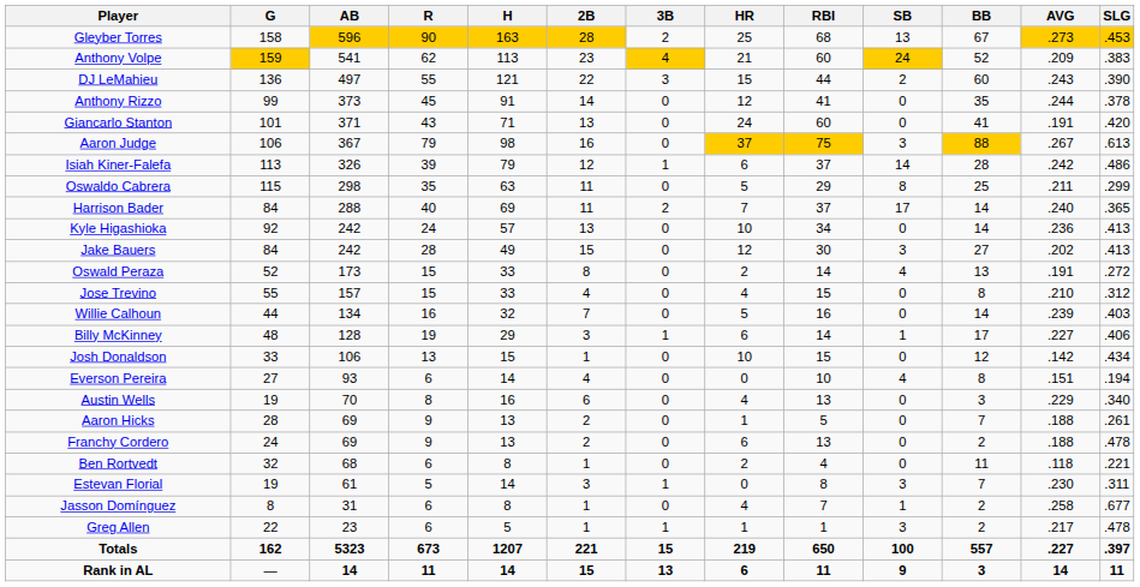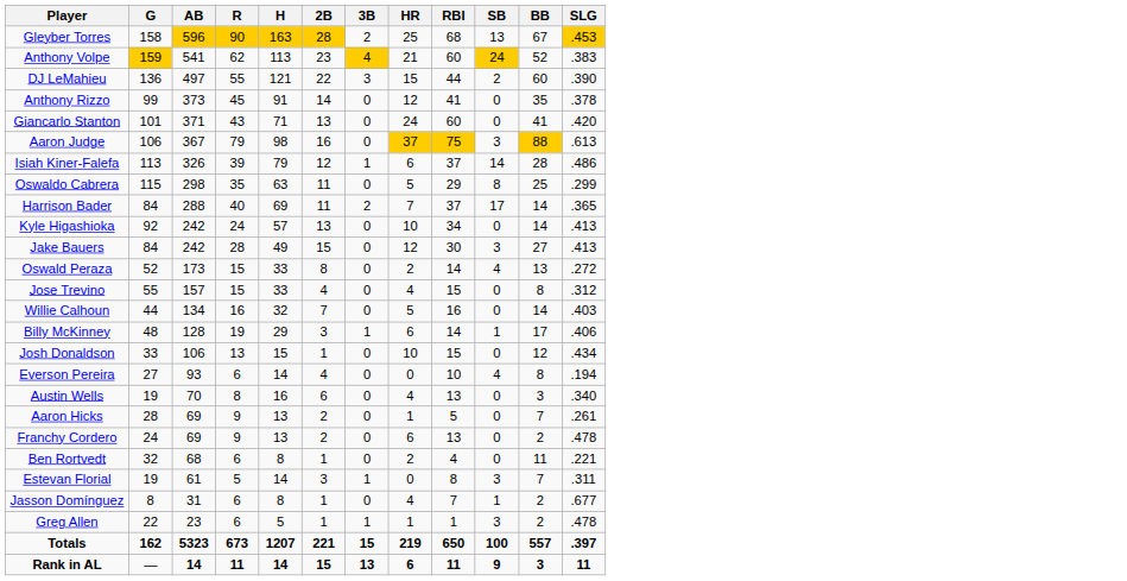 <table class=wikitable style="text-align:center">
 <tr>
 <th bgcolor=#DDDDFF; width="20%">Player</th>
 <th bgcolor=#DDDDFF; width="7%">G</th>
 <th bgcolor=#DDDDFF; width="7%">AB</th>
 <th bgcolor=#DDDDFF; width="7%">R</th>
 <th bgcolor=#DDDDFF; width="7%">H</th>
 <th bgcolor=#DDDDFF; width="7%">2B</th>
 <th bgcolor=#DDDDFF; width="7%">3B</th>
 <th bgcolor=#DDDDFF; width="7%">HR</th>
 <th bgcolor=#DDDDFF; width="7%">RBI</th>
 <th bgcolor=#DDDDFF; width="7%">SB</th>
 <th bgcolor=#DDDDFF; width="7%">BB</th>
-<th bgcolor=#DDDDFF; width="7%">AVG</th>
 <th bgcolor=#DDDDFF; width="7%">SLG</th>
 </tr>
 <tr>
 <td><a href='#'>Gleyber Torres</a></td>
 <td>158</td>
 <td bgcolor=#ffcc00>596</td>
 <td bgcolor=#ffcc00>90</td>
 <td bgcolor=#ffcc00>163</td>
 <td bgcolor=#ffcc00>28</td>
 <td>2</td>
 <td>25</td>
 <td>68</td>
 <td>13</td>
 <td>67</td>
-<td bgcolor=#ffcc00>.273</td>
 <td bgcolor=#ffcc00>.453</td>
 </tr>
 <tr>
 <td><a href='#'>Anthony Volpe</a></td>
 <td bgcolor=#ffcc00>159</td>
 <td>541</td>
 <td>62</td>
 <td>113</td>
 <td>23</td>
 <td bgcolor=#ffcc00>4</td>
 <td>21</td>
 <td>60</td>
 <td bgcolor=#ffcc00>24</td>
 <td>52</td>
-<td>.209</td>
 <td>.383</td>
 </tr>
 <tr>
 <td><a href='#'>DJ LeMahieu</a></td>
 <td>136</td>
 <td>497</td>
 <td>55</td>
 <td>121</td>
 <td>22</td>
 <td>3</td>
 <td>15</td>
 <td>44</td>
 <td>2</td>
 <td>60</td>
-<td>.243</td>
 <td>.390</td>
 </tr>
 <tr>
 <td><a href='#'>Anthony Rizzo</a></td>
 <td>99</td>
 <td>373</td>
 <td>45</td>
 <td>91</td>
 <td>14</td>
 <td>0</td>
 <td>12</td>
 <td>41</td>
 <td>0</td>
 <td>35</td>
-<td>.244</td>
 <td>.378</td>
 </tr>
 <tr>
 <td><a href='#'>Giancarlo Stanton</a></td>
 <td>101</td>
 <td>371</td>
 <td>43</td>
 <td>71</td>
 <td>13</td>
 <td>0</td>
 <td>24</td>
 <td>60</td>
 <td>0</td>
 <td>41</td>
-<td>.191</td>
 <td>.420</td>
 </tr>
 <tr>
 <td><a href='#'>Aaron Judge</a></td>
 <td>106</td>
 <td>367</td>
 <td>79</td>
 <td>98</td>
 <td>16</td>
 <td>0</td>
 <td bgcolor=#ffcc00>37</td>
 <td bgcolor=#ffcc00>75</td>
 <td>3</td>
 <td bgcolor=#ffcc00>88</td>
-<td>.267</td>
 <td>.613</td>
 </tr>
 <tr>
 <td><a href='#'>Isiah Kiner-Falefa</a></td>
 <td>113</td>
 <td>326</td>
 <td>39</td>
 <td>79</td>
 <td>12</td>
 <td>1</td>
 <td>6</td>
 <td>37</td>
 <td>14</td>
 <td>28</td>
-<td>.242</td>
 <td>.486</td>
 </tr>
 <tr>
 <td><a href='#'>Oswaldo Cabrera</a></td>
 <td>115</td>
 <td>298</td>
 <td>35</td>
 <td>63</td>
 <td>11</td>
 <td>0</td>
 <td>5</td>
 <td>29</td>
 <td>8</td>
 <td>25</td>
-<td>.211</td>
 <td>.299</td>
 </tr>
 <tr>
 <td><a href='#'>Harrison Bader</a></td>
 <td>84</td>
 <td>288</td>
 <td>40</td>
 <td>69</td>
 <td>11</td>
 <td>2</td>
 <td>7</td>
 <td>37</td>
 <td>17</td>
 <td>14</td>
-<td>.240</td>
 <td>.365</td>
 </tr>
 <tr>
 <td><a href='#'>Kyle Higashioka</a></td>
 <td>92</td>
 <td>242</td>
 <td>24</td>
 <td>57</td>
 <td>13</td>
 <td>0</td>
 <td>10</td>
 <td>34</td>
 <td>0</td>
 <td>14</td>
-<td>.236</td>
 <td>.413</td>
 </tr>
 <tr>
 <td><a href='#'>Jake Bauers</a></td>
 <td>84</td>
 <td>242</td>
 <td>28</td>
 <td>49</td>
 <td>15</td>
 <td>0</td>
 <td>12</td>
 <td>30</td>
 <td>3</td>
 <td>27</td>
-<td>.202</td>
 <td>.413</td>
 </tr>
 <tr>
 <td><a href='#'>Oswald Peraza</a></td>
 <td>52</td>
 <td>173</td>
 <td>15</td>
 <td>33</td>
 <td>8</td>
 <td>0</td>
 <td>2</td>
 <td>14</td>
 <td>4</td>
 <td>13</td>
-<td>.191</td>
 <td>.272</td>
 </tr>
 <tr>
 <td><a href='#'>Jose Trevino</a></td>
 <td>55</td>
 <td>157</td>
 <td>15</td>
 <td>33</td>
 <td>4</td>
 <td>0</td>
 <td>4</td>
 <td>15</td>
 <td>0</td>
 <td>8</td>
-<td>.210</td>
 <td>.312</td>
 </tr>
 <tr>
 <td><a href='#'>Willie Calhoun</a></td>
 <td>44</td>
 <td>134</td>
 <td>16</td>
 <td>32</td>
 <td>7</td>
 <td>0</td>
 <td>5</td>
 <td>16</td>
 <td>0</td>
 <td>14</td>
-<td>.239</td>
 <td>.403</td>
 </tr>
 <tr>
 <td><a href='#'>Billy McKinney</a></td>
 <td>48</td>
 <td>128</td>
 <td>19</td>
 <td>29</td>
 <td>3</td>
 <td>1</td>
 <td>6</td>
 <td>14</td>
 <td>1</td>
 <td>17</td>
-<td>.227</td>
 <td>.406</td>
 </tr>
 <tr>
 <td><a href='#'>Josh Donaldson</a></td>
 <td>33</td>
 <td>106</td>
 <td>13</td>
 <td>15</td>
 <td>1</td>
 <td>0</td>
 <td>10</td>
 <td>15</td>
 <td>0</td>
 <td>12</td>
-<td>.142</td>
 <td>.434</td>
 </tr>
 <tr>
 <td><a href='#'>Everson Pereira</a></td>
 <td>27</td>
 <td>93</td>
 <td>6</td>
 <td>14</td>
 <td>4</td>
 <td>0</td>
 <td>0</td>
 <td>10</td>
 <td>4</td>
 <td>8</td>
-<td>.151</td>
 <td>.194</td>
 </tr>
 <tr>
 <td><a href='#'>Austin Wells</a></td>
 <td>19</td>
 <td>70</td>
 <td>8</td>
 <td>16</td>
 <td>6</td>
 <td>0</td>
 <td>4</td>
 <td>13</td>
 <td>0</td>
 <td>3</td>
-<td>.229</td>
 <td>.340</td>
 </tr>
 <tr>
 <td><a href='#'>Aaron Hicks</a></td>
 <td>28</td>
 <td>69</td>
 <td>9</td>
 <td>13</td>
 <td>2</td>
 <td>0</td>
 <td>1</td>
 <td>5</td>
 <td>0</td>
 <td>7</td>
-<td>.188</td>
 <td>.261</td>
 </tr>
 <tr>
 <td><a href='#'>Franchy Cordero</a></td>
 <td>24</td>
 <td>69</td>
 <td>9</td>
 <td>13</td>
 <td>2</td>
 <td>0</td>
 <td>6</td>
 <td>13</td>
 <td>0</td>
 <td>2</td>
-<td>.188</td>
 <td>.478</td>
 </tr>
 <tr>
 <td><a href='#'>Ben Rortvedt</a></td>
 <td>32</td>
 <td>68</td>
 <td>6</td>
 <td>8</td>
 <td>1</td>
 <td>0</td>
 <td>2</td>
 <td>4</td>
 <td>0</td>
 <td>11</td>
-<td>.118</td>
 <td>.221</td>
 </tr>
 <tr>
 <td><a href='#'>Estevan Florial</a></td>
 <td>19</td>
 <td>61</td>
 <td>5</td>
 <td>14</td>
 <td>3</td>
 <td>1</td>
 <td>0</td>
 <td>8</td>
 <td>3</td>
 <td>7</td>
-<td>.230</td>
 <td>.311</td>
 </tr>
 <tr>
 <td><a href='#'>Jasson Domínguez</a></td>
 <td>8</td>
 <td>31</td>
 <td>6</td>
 <td>8</td>
 <td>1</td>
 <td>0</td>
 <td>4</td>
 <td>7</td>
 <td>1</td>
 <td>2</td>
-<td>.258</td>
 <td>.677</td>
 </tr>
 <tr>
 <td><a href='#'>Greg Allen</a></td>
 <td>22</td>
 <td>23</td>
 <td>6</td>
 <td>5</td>
 <td>1</td>
 <td>1</td>
 <td>1</td>
 <td>1</td>
 <td>3</td>
 <td>2</td>
-<td>.217</td>
 <td>.478</td>
 </tr>
 <tr>
 <td><strong>Totals</strong></td>
 <td><strong>162</strong></td>
 <td><strong>5323</strong></td>
 <td><strong>673</strong></td>
 <td><strong>1207</strong></td>
 <td><strong>221</strong></td>
 <td><strong>15</strong></td>
 <td><strong>219</strong></td>
 <td><strong>650</strong></td>
 <td><strong>100</strong></td>
 <td><strong>557</strong></td>
-<td><strong>.227</strong></td>
 <td><strong>.397</strong></td>
 </tr>
 <tr>
 <td><strong>Rank in AL</strong></td>
 <td>—</td>
 <td><strong>14</strong></td>
 <td><strong>11</strong></td>
 <td><strong>14</strong></td>
 <td><strong>15</strong></td>
 <td><strong>13</strong></td>
 <td><strong>6</strong></td>
 <td><strong>11</strong></td>
 <td><strong>9</strong></td>
 <td><strong>3</strong></td>
-<td><strong>14</strong></td>
 <td><strong>11</strong></td>
 </tr>
 </table>
